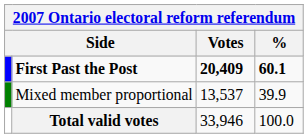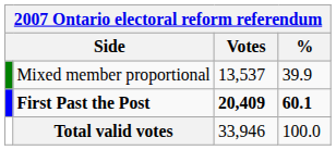 <table class="wikitable" style="font-size: 95%; clear:both">
 <tr style="background-color:#E9E9E9">
 <th colspan=4><a href='#'>2007 Ontario electoral reform referendum</a></th>
 </tr>
 <tr style="background-color:#E9E9E9">
 <th colspan=2 style="width: 130px">Side</th>
 <th style="width: 50px">Votes</th>
 <th style="width: 40px">%</th>
 </tr>
 <tr>
+<td bgcolor="green"></td>
+<td>Mixed member proportional</td>
+<td>13,537</td>
+<td>39.9</td>
+</tr>
+<tr>
 <td bgcolor="blue"></td>
 <td><strong>First Past the Post</strong></td>
 <td><strong>20,409</strong></td>
 <td><strong>60.1</strong></td>
-</tr>
-<tr>
-<td bgcolor="green"></td>
-<td>Mixed member proportional</td>
-<td>13,537</td>
-<td>39.9</td>
 </tr>
 <tr>
 <td bgcolor="white"></td>
 <th>Total valid votes</th>
 <td>33,946</td>
 <td>100.0</td>
 </tr>
 </table>
